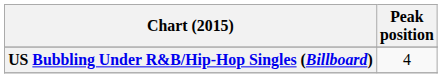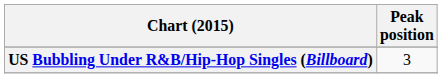 <table class="wikitable sortable plainrowheaders" style="text-align:center;">
 <tr>
 <th scope="col">Chart (2015)</th>
 <th scope="col">Peak<br>position</th>
 </tr>
 <tr>
 </tr>
 <tr>
 </tr>
 <tr>
 </tr>
 <tr>
 <th scope="row">US <a href='#'>Bubbling Under R&B/Hip-Hop Singles</a> (<em><a href='#'>Billboard</a></em>)</th>
-<td style="text-align:center;">4</td>
+<td style="text-align:center;">3</td>
 </tr>
 <tr>
 </tr>
 <tr>
 </tr>
 </table>
